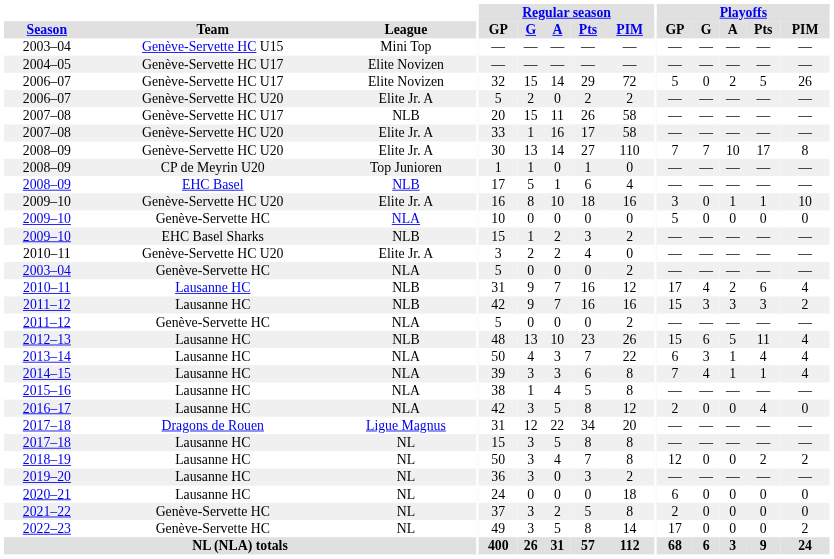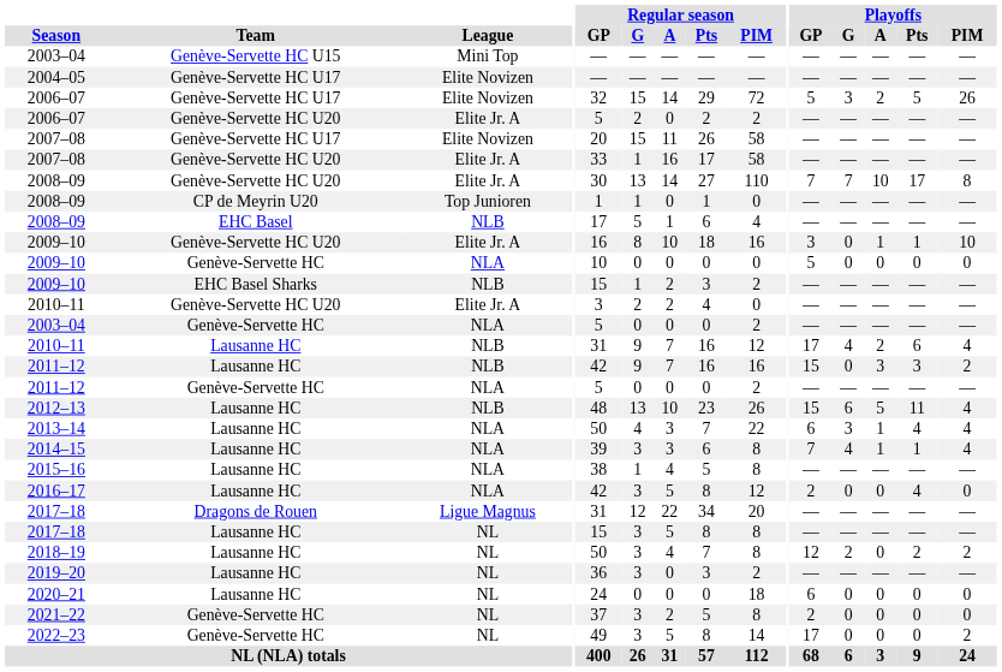 <table border="0" cellpadding="1" cellspacing="0" style="text-align:center; width:60em">
 <tr bgcolor="#e0e0e0">
 <th colspan="3" bgcolor="#ffffff"></th>
 <th rowspan="99" bgcolor="#ffffff"></th>
 <th colspan="5"><a href='#'>Regular season</a></th>
 <th rowspan="99" bgcolor="#ffffff"></th>
 <th colspan="5"><a href='#'>Playoffs</a></th>
 </tr>
 <tr bgcolor="#e0e0e0">
 <th><a href='#'>Season</a></th>
 <th>Team</th>
 <th>League</th>
 <th>GP</th>
 <th><a href='#'>G</a></th>
 <th><a href='#'>A</a></th>
 <th><a href='#'>Pts</a></th>
 <th><a href='#'>PIM</a></th>
 <th>GP</th>
 <th>G</th>
 <th>A</th>
 <th>Pts</th>
 <th>PIM</th>
 </tr>
 <tr>
 <td>2003–04</td>
 <td><a href='#'>Genève-Servette HC</a> U15</td>
 <td>Mini Top</td>
 <td>—</td>
 <td>—</td>
 <td>—</td>
 <td>—</td>
 <td>—</td>
 <td>—</td>
 <td>—</td>
 <td>—</td>
 <td>—</td>
 <td>—</td>
 </tr>
 <tr bgcolor="#f0f0f0">
 <td>2004–05</td>
 <td>Genève-Servette HC U17</td>
 <td>Elite Novizen</td>
 <td>—</td>
 <td>—</td>
 <td>—</td>
 <td>—</td>
 <td>—</td>
 <td>—</td>
 <td>—</td>
 <td>—</td>
 <td>—</td>
 <td>—</td>
 </tr>
 <tr>
 <td>2006–07</td>
 <td>Genève-Servette HC U17</td>
 <td>Elite Novizen</td>
 <td>32</td>
 <td>15</td>
 <td>14</td>
 <td>29</td>
 <td>72</td>
 <td>5</td>
-<td>0</td>
+<td>3</td>
 <td>2</td>
 <td>5</td>
 <td>26</td>
 </tr>
 <tr bgcolor="#f0f0f0">
 <td>2006–07</td>
 <td>Genève-Servette HC U20</td>
 <td>Elite Jr. A</td>
 <td>5</td>
 <td>2</td>
 <td>0</td>
 <td>2</td>
 <td>2</td>
 <td>—</td>
 <td>—</td>
 <td>—</td>
 <td>—</td>
 <td>—</td>
 </tr>
 <tr>
 <td>2007–08</td>
 <td>Genève-Servette HC U17</td>
-<td>NLB</td>
+<td>Elite Novizen</td>
 <td>20</td>
 <td>15</td>
 <td>11</td>
 <td>26</td>
 <td>58</td>
 <td>—</td>
 <td>—</td>
 <td>—</td>
 <td>—</td>
 <td>—</td>
 </tr>
 <tr bgcolor="#f0f0f0">
 <td>2007–08</td>
 <td>Genève-Servette HC U20</td>
 <td>Elite Jr. A</td>
 <td>33</td>
 <td>1</td>
 <td>16</td>
 <td>17</td>
 <td>58</td>
 <td>—</td>
 <td>—</td>
 <td>—</td>
 <td>—</td>
 <td>—</td>
 </tr>
 <tr>
 <td>2008–09</td>
 <td>Genève-Servette HC U20</td>
 <td>Elite Jr. A</td>
 <td>30</td>
 <td>13</td>
 <td>14</td>
 <td>27</td>
 <td>110</td>
 <td>7</td>
 <td>7</td>
 <td>10</td>
 <td>17</td>
 <td>8</td>
 </tr>
 <tr bgcolor="#f0f0f0">
 <td>2008–09</td>
 <td>CP de Meyrin U20</td>
 <td>Top Junioren</td>
 <td>1</td>
 <td>1</td>
 <td>0</td>
 <td>1</td>
 <td>0</td>
 <td>—</td>
 <td>—</td>
 <td>—</td>
 <td>—</td>
 <td>—</td>
 </tr>
 <tr>
 <td><a href='#'>2008–09</a></td>
 <td><a href='#'>EHC Basel</a></td>
 <td><a href='#'>NLB</a></td>
 <td>17</td>
 <td>5</td>
 <td>1</td>
 <td>6</td>
 <td>4</td>
 <td>—</td>
 <td>—</td>
 <td>—</td>
 <td>—</td>
 <td>—</td>
 </tr>
 <tr bgcolor="#f0f0f0">
 <td>2009–10</td>
 <td>Genève-Servette HC U20</td>
 <td>Elite Jr. A</td>
 <td>16</td>
 <td>8</td>
 <td>10</td>
 <td>18</td>
 <td>16</td>
 <td>3</td>
 <td>0</td>
 <td>1</td>
 <td>1</td>
 <td>10</td>
 </tr>
 <tr>
 <td><a href='#'>2009–10</a></td>
 <td>Genève-Servette HC</td>
 <td><a href='#'>NLA</a></td>
 <td>10</td>
 <td>0</td>
 <td>0</td>
 <td>0</td>
 <td>0</td>
 <td>5</td>
 <td>0</td>
 <td>0</td>
 <td>0</td>
 <td>0</td>
 </tr>
 <tr bgcolor="#f0f0f0">
 <td><a href='#'>2009–10</a></td>
 <td>EHC Basel Sharks</td>
 <td>NLB</td>
 <td>15</td>
 <td>1</td>
 <td>2</td>
 <td>3</td>
 <td>2</td>
 <td>—</td>
 <td>—</td>
 <td>—</td>
 <td>—</td>
 <td>—</td>
 </tr>
 <tr>
 <td>2010–11</td>
 <td>Genève-Servette HC U20</td>
 <td>Elite Jr. A</td>
 <td>3</td>
 <td>2</td>
 <td>2</td>
 <td>4</td>
 <td>0</td>
 <td>—</td>
 <td>—</td>
 <td>—</td>
 <td>—</td>
 <td>—</td>
 </tr>
 <tr bgcolor="#f0f0f0">
 <td><a href='#'>2003–04</a></td>
 <td>Genève-Servette HC</td>
 <td>NLA</td>
 <td>5</td>
 <td>0</td>
 <td>0</td>
 <td>0</td>
 <td>2</td>
 <td>—</td>
 <td>—</td>
 <td>—</td>
 <td>—</td>
 <td>—</td>
 </tr>
 <tr>
 <td><a href='#'>2010–11</a></td>
 <td><a href='#'>Lausanne HC</a></td>
 <td>NLB</td>
 <td>31</td>
 <td>9</td>
 <td>7</td>
 <td>16</td>
 <td>12</td>
 <td>17</td>
 <td>4</td>
 <td>2</td>
 <td>6</td>
 <td>4</td>
 </tr>
 <tr bgcolor="#f0f0f0">
 <td><a href='#'>2011–12</a></td>
 <td>Lausanne HC</td>
 <td>NLB</td>
 <td>42</td>
 <td>9</td>
 <td>7</td>
 <td>16</td>
 <td>16</td>
 <td>15</td>
-<td>3</td>
+<td>0</td>
 <td>3</td>
 <td>3</td>
 <td>2</td>
 </tr>
 <tr>
 <td><a href='#'>2011–12</a></td>
 <td>Genève-Servette HC</td>
 <td>NLA</td>
 <td>5</td>
 <td>0</td>
 <td>0</td>
 <td>0</td>
 <td>2</td>
 <td>—</td>
 <td>—</td>
 <td>—</td>
 <td>—</td>
 <td>—</td>
 </tr>
 <tr bgcolor="#f0f0f0">
 <td><a href='#'>2012–13</a></td>
 <td>Lausanne HC</td>
 <td>NLB</td>
 <td>48</td>
 <td>13</td>
 <td>10</td>
 <td>23</td>
 <td>26</td>
 <td>15</td>
 <td>6</td>
 <td>5</td>
 <td>11</td>
 <td>4</td>
 </tr>
 <tr>
 <td><a href='#'>2013–14</a></td>
 <td>Lausanne HC</td>
 <td>NLA</td>
 <td>50</td>
 <td>4</td>
 <td>3</td>
 <td>7</td>
 <td>22</td>
 <td>6</td>
 <td>3</td>
 <td>1</td>
 <td>4</td>
 <td>4</td>
 </tr>
 <tr bgcolor="#f0f0f0">
 <td><a href='#'>2014–15</a></td>
 <td>Lausanne HC</td>
 <td>NLA</td>
 <td>39</td>
 <td>3</td>
 <td>3</td>
 <td>6</td>
 <td>8</td>
 <td>7</td>
 <td>4</td>
 <td>1</td>
 <td>1</td>
 <td>4</td>
 </tr>
 <tr>
 <td><a href='#'>2015–16</a></td>
 <td>Lausanne HC</td>
 <td>NLA</td>
 <td>38</td>
 <td>1</td>
 <td>4</td>
 <td>5</td>
 <td>8</td>
 <td>—</td>
 <td>—</td>
 <td>—</td>
 <td>—</td>
 <td>—</td>
 </tr>
 <tr bgcolor="#f0f0f0">
 <td><a href='#'>2016–17</a></td>
 <td>Lausanne HC</td>
 <td>NLA</td>
 <td>42</td>
 <td>3</td>
 <td>5</td>
 <td>8</td>
 <td>12</td>
 <td>2</td>
 <td>0</td>
 <td>0</td>
 <td>4</td>
 <td>0</td>
 </tr>
 <tr>
 <td><a href='#'>2017–18</a></td>
 <td><a href='#'>Dragons de Rouen</a></td>
 <td><a href='#'>Ligue Magnus</a></td>
 <td>31</td>
 <td>12</td>
 <td>22</td>
 <td>34</td>
 <td>20</td>
 <td>—</td>
 <td>—</td>
 <td>—</td>
 <td>—</td>
 <td>—</td>
 </tr>
 <tr bgcolor="#f0f0f0">
 <td><a href='#'>2017–18</a></td>
 <td>Lausanne HC</td>
 <td>NL</td>
 <td>15</td>
 <td>3</td>
 <td>5</td>
 <td>8</td>
 <td>8</td>
 <td>—</td>
 <td>—</td>
 <td>—</td>
 <td>—</td>
 <td>—</td>
 </tr>
 <tr>
 <td><a href='#'>2018–19</a></td>
 <td>Lausanne HC</td>
 <td>NL</td>
 <td>50</td>
 <td>3</td>
 <td>4</td>
 <td>7</td>
 <td>8</td>
 <td>12</td>
-<td>0</td>
+<td>2</td>
 <td>0</td>
 <td>2</td>
 <td>2</td>
 </tr>
 <tr bgcolor="#f0f0f0">
 <td><a href='#'>2019–20</a></td>
 <td>Lausanne HC</td>
 <td>NL</td>
 <td>36</td>
 <td>3</td>
 <td>0</td>
 <td>3</td>
 <td>2</td>
 <td>—</td>
 <td>—</td>
 <td>—</td>
 <td>—</td>
 <td>—</td>
 </tr>
 <tr>
 <td><a href='#'>2020–21</a></td>
 <td>Lausanne HC</td>
 <td>NL</td>
 <td>24</td>
 <td>0</td>
 <td>0</td>
 <td>0</td>
 <td>18</td>
 <td>6</td>
 <td>0</td>
 <td>0</td>
 <td>0</td>
 <td>0</td>
 </tr>
 <tr bgcolor="#f0f0f0">
 <td><a href='#'>2021–22</a></td>
 <td>Genève-Servette HC</td>
 <td>NL</td>
 <td>37</td>
 <td>3</td>
 <td>2</td>
 <td>5</td>
 <td>8</td>
 <td>2</td>
 <td>0</td>
 <td>0</td>
 <td>0</td>
 <td>0</td>
 </tr>
 <tr>
 <td><a href='#'>2022–23</a></td>
 <td>Genève-Servette HC</td>
 <td>NL</td>
 <td>49</td>
 <td>3</td>
 <td>5</td>
 <td>8</td>
 <td>14</td>
 <td>17</td>
 <td>0</td>
 <td>0</td>
 <td>0</td>
 <td>2</td>
 </tr>
 <tr>
 </tr>
 <tr ALIGN="center" bgcolor="#e0e0e0">
 <th colspan="3">NL (NLA) totals</th>
 <th ALIGN="center">400</th>
 <th ALIGN="center">26</th>
 <th ALIGN="center">31</th>
 <th ALIGN="center">57</th>
 <th ALIGN="center">112</th>
 <th ALIGN="center">68</th>
 <th ALIGN="center">6</th>
 <th ALIGN="center">3</th>
 <th ALIGN="center">9</th>
 <th ALIGN="center">24</th>
 </tr>
 </table>
